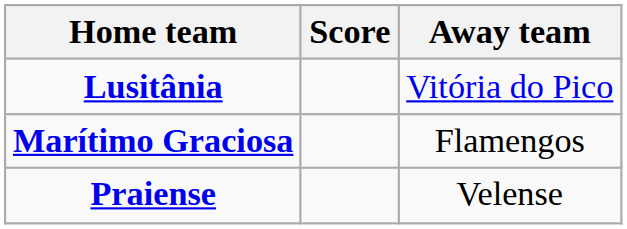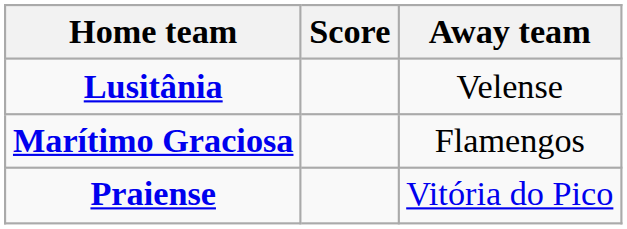 <table class="wikitable" style="text-align: center">
 <tr>
 <th>Home team</th>
 <th>Score</th>
 <th>Away team</th>
 </tr>
 <tr>
 <td><strong><a href='#'>Lusitânia</a></strong> </td>
 <td></td>
-<td><a href='#'>Vitória do Pico</a> </td>
+<td>Velense </td>
 </tr>
 <tr>
 <td><strong><a href='#'>Marítimo Graciosa</a></strong> </td>
 <td></td>
 <td>Flamengos </td>
 </tr>
 <tr>
 <td><strong><a href='#'>Praiense</a></strong> </td>
 <td></td>
-<td>Velense </td>
+<td><a href='#'>Vitória do Pico</a> </td>
 </tr>
 </table>
